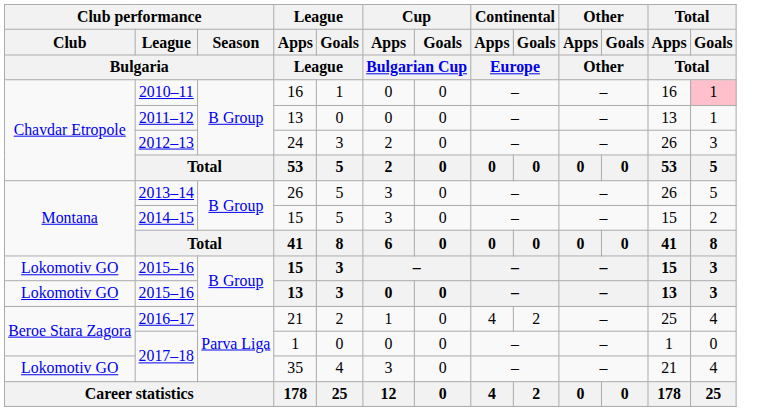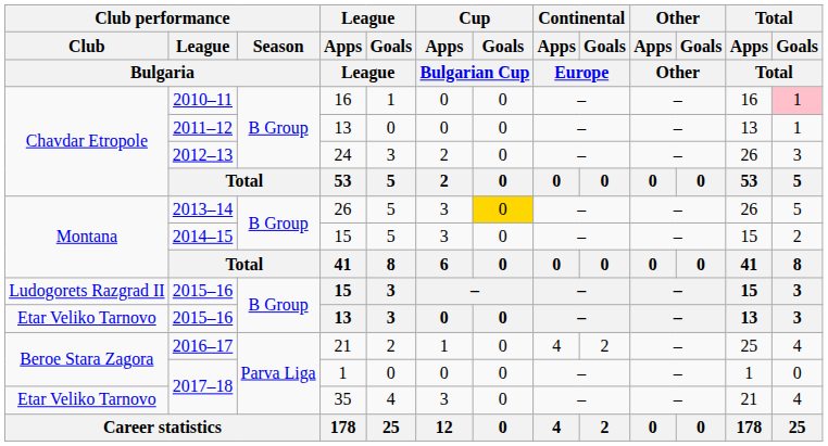 <table class="wikitable" style="text-align: center">
 <tr>
 <th Colspan="3">Club performance</th>
 <th Colspan="2">League</th>
 <th Colspan="2">Cup</th>
 <th Colspan="2">Continental</th>
 <th Colspan="2">Other</th>
 <th Colspan="3">Total</th>
 </tr>
 <tr>
 <th>Club</th>
 <th>League</th>
 <th>Season</th>
 <th>Apps</th>
 <th>Goals</th>
 <th>Apps</th>
 <th>Goals</th>
 <th>Apps</th>
 <th>Goals</th>
 <th>Apps</th>
 <th>Goals</th>
 <th>Apps</th>
 <th>Goals</th>
 </tr>
 <tr>
 <th Colspan="3">Bulgaria</th>
 <th Colspan="2">League</th>
 <th Colspan="2"><a href='#'>Bulgarian Cup</a></th>
 <th Colspan="2"><a href='#'>Europe</a></th>
 <th Colspan="2">Other</th>
 <th Colspan="2">Total</th>
 </tr>
 <tr>
 <td rowspan=4><a href='#'>Chavdar Etropole</a></td>
 <td><a href='#'>2010–11</a></td>
 <td rowspan=3><a href='#'>B Group</a></td>
 <td>16</td>
 <td>1</td>
 <td>0</td>
 <td>0</td>
 <td colspan="2">–</td>
 <td colspan="2">–</td>
 <td>16</td>
 <td style="background: pink;">1</td>
 </tr>
 <tr>
 <td><a href='#'>2011–12</a></td>
 <td>13</td>
 <td>0</td>
 <td>0</td>
 <td>0</td>
 <td colspan="2">–</td>
 <td colspan="2">–</td>
 <td>13</td>
 <td>1</td>
 </tr>
 <tr>
 <td><a href='#'>2012–13</a></td>
 <td>24</td>
 <td>3</td>
 <td>2</td>
 <td>0</td>
 <td colspan="2">–</td>
 <td colspan="2">–</td>
 <td>26</td>
 <td>3</td>
 </tr>
 <tr>
 <th colspan=2>Total</th>
 <th>53</th>
 <th>5</th>
 <th>2</th>
 <th>0</th>
 <th>0</th>
 <th>0</th>
 <th>0</th>
 <th>0</th>
 <th>53</th>
 <th>5</th>
 </tr>
 <tr>
 <td rowspan=3><a href='#'>Montana</a></td>
 <td><a href='#'>2013–14</a></td>
 <td rowspan=2><a href='#'>B Group</a></td>
 <td>26</td>
 <td>5</td>
 <td>3</td>
-<td>0</td>
+<td style="background: gold;">0</td>
 <td colspan="2">–</td>
 <td colspan="2">–</td>
 <td>26</td>
 <td>5</td>
 </tr>
 <tr>
 <td><a href='#'>2014–15</a></td>
 <td>15</td>
 <td>5</td>
 <td>3</td>
 <td>0</td>
 <td colspan="2">–</td>
 <td colspan="2">–</td>
 <td>15</td>
 <td>2</td>
 </tr>
 <tr>
 <th colspan=2>Total</th>
 <th>41</th>
 <th>8</th>
 <th>6</th>
 <th>0</th>
 <th>0</th>
 <th>0</th>
 <th>0</th>
 <th>0</th>
 <th>41</th>
 <th>8</th>
 </tr>
 <tr>
-<td rowspan=1><a href='#'>Lokomotiv GO</a></td>
+<td rowspan=1><a href='#'>Ludogorets Razgrad II</a></td>
 <td><a href='#'>2015–16</a></td>
 <td rowspan=2><a href='#'>B Group</a></td>
 <th>15</th>
 <th>3</th>
 <th colspan="2">–</th>
 <th colspan="2">–</th>
 <th colspan="2">–</th>
 <th>15</th>
 <th>3</th>
 </tr>
 <tr>
-<td rowspan=1><a href='#'>Lokomotiv GO</a></td>
+<td rowspan=1><a href='#'>Etar Veliko Tarnovo</a></td>
 <td><a href='#'>2015–16</a></td>
 <th>13</th>
 <th>3</th>
 <th>0</th>
 <th>0</th>
 <th colspan="2">–</th>
 <th colspan="2">–</th>
 <th>13</th>
 <th>3</th>
 </tr>
 <tr>
 <td rowspan=2><a href='#'>Beroe Stara Zagora</a></td>
 <td><a href='#'>2016–17</a></td>
 <td rowspan=3><a href='#'>Parva Liga</a></td>
 <td>21</td>
 <td>2</td>
 <td>1</td>
 <td>0</td>
 <td>4</td>
 <td>2</td>
 <td colspan="2">–</td>
 <td>25</td>
 <td>4</td>
 </tr>
 <tr>
 <td rowspan=2><a href='#'>2017–18</a></td>
 <td>1</td>
 <td>0</td>
 <td>0</td>
 <td>0</td>
 <td colspan="2">–</td>
 <td colspan="2">–</td>
 <td>1</td>
 <td>0</td>
 </tr>
 <tr>
-<td rowspan=1><a href='#'>Lokomotiv GO</a></td>
+<td rowspan=1><a href='#'>Etar Veliko Tarnovo</a></td>
 <td>35</td>
 <td>4</td>
 <td>3</td>
 <td>0</td>
 <td colspan="2">–</td>
 <td colspan="2">–</td>
 <td>21</td>
 <td>4</td>
 </tr>
 <tr>
 <th colspan="3">Career statistics</th>
 <th>178</th>
 <th>25</th>
 <th>12</th>
 <th>0</th>
 <th>4</th>
 <th>2</th>
 <th>0</th>
 <th>0</th>
 <th>178</th>
 <th>25</th>
 </tr>
 </table>
